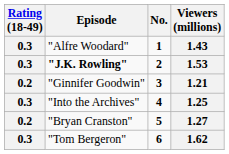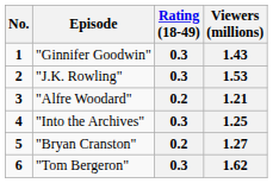 <table class="wikitable sortable">
 <tr>
+<th>No.</th>
+<th>Episode</th>
 <th><a href='#'>Rating</a><br>(18-49)</th>
-<th>Episode</th>
-<th>No.</th>
 <th>Viewers<br>(millions)</th>
 </tr>
 <tr>
+<td style="text-align:center"><strong>1</strong></td>
+<td>"Ginnifer Goodwin"</td>
 <th style="text-align: center;">0.3</th>
-<td>"Alfre Woodard"</td>
-<td style="text-align:center"><strong>1</strong></td>
 <th style="text-align: center;">1.43</th>
 </tr>
 <tr>
+<td style="text-align:center"><strong>2</strong></td>
+<td>"J.K. Rowling"</td>
 <th style="text-align: center;">0.3</th>
-<td><strong>"J.K. Rowling"</strong></td>
-<td style="text-align:center"><strong>2</strong></td>
 <th style="text-align: center;">1.53</th>
 </tr>
 <tr>
+<td style="text-align:center"><strong>3</strong></td>
+<td>"Alfre Woodard"</td>
 <th style="text-align: center;">0.2</th>
-<td>"Ginnifer Goodwin"</td>
-<td style="text-align:center"><strong>3</strong></td>
 <th style="text-align: center;">1.21</th>
 </tr>
 <tr>
+<td style="text-align:center"><strong>4</strong></td>
+<td>"Into the Archives"</td>
 <th style="text-align: center;">0.3</th>
-<td>"Into the Archives"</td>
-<td style="text-align:center"><strong>4</strong></td>
 <th style="text-align: center;">1.25</th>
 </tr>
 <tr>
+<td style="text-align:center"><strong>5</strong></td>
+<td>"Bryan Cranston"</td>
 <th style="text-align: center;">0.2</th>
-<td>"Bryan Cranston"</td>
-<td style="text-align:center"><strong>5</strong></td>
 <th style="text-align: center;">1.27</th>
 </tr>
 <tr>
+<td style="text-align:center"><strong>6</strong></td>
+<td>"Tom Bergeron"</td>
 <th style="text-align: center;">0.3</th>
-<td>"Tom Bergeron"</td>
-<td style="text-align:center"><strong>6</strong></td>
 <th style="text-align: center;">1.62</th>
 </tr>
 </table>
